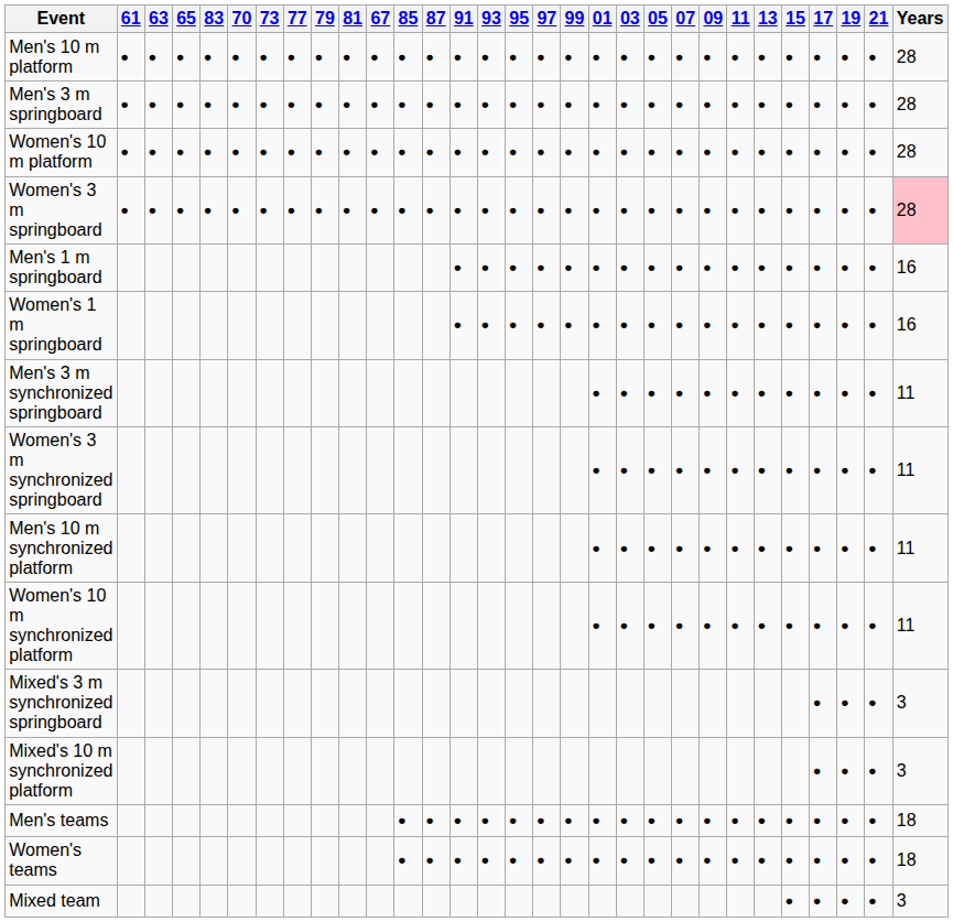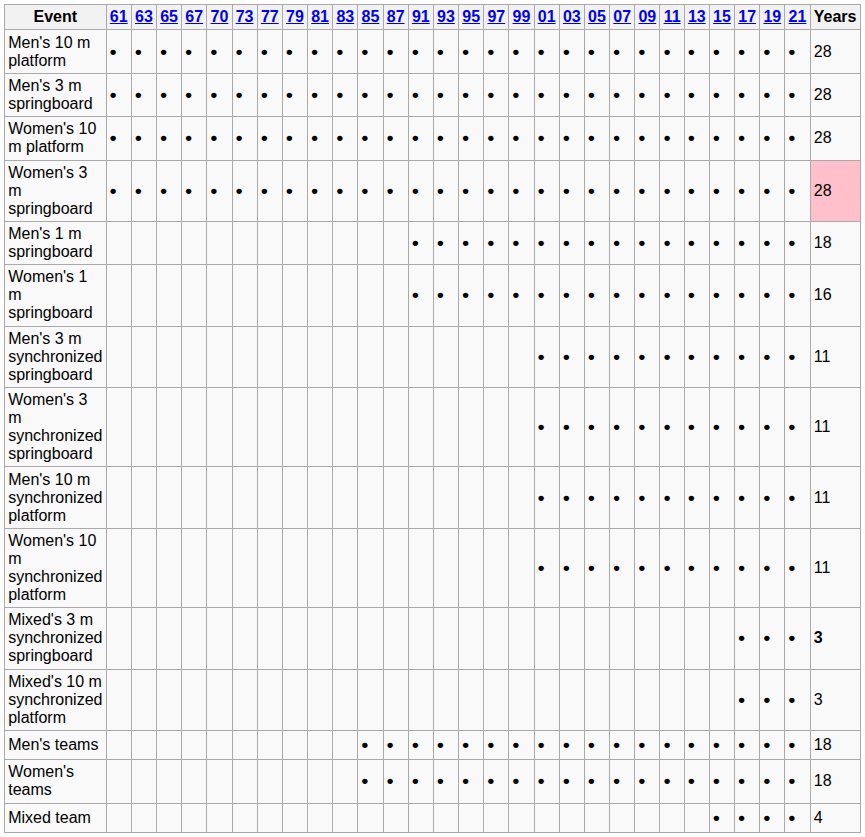 <table class="wikitable">
 <tr>
 <th>Event</th>
 <th><a href='#'>61</a></th>
 <th><a href='#'>63</a></th>
 <th><a href='#'>65</a></th>
-<th><a href='#'>83</a></th>
+<th><a href='#'>67</a></th>
 <th><a href='#'>70</a></th>
 <th><a href='#'>73</a></th>
 <th><a href='#'>77</a></th>
 <th><a href='#'>79</a></th>
 <th><a href='#'>81</a></th>
-<th><a href='#'>67</a></th>
+<th><a href='#'>83</a></th>
 <th><a href='#'>85</a></th>
 <th><a href='#'>87</a></th>
 <th><a href='#'>91</a></th>
 <th><a href='#'>93</a></th>
 <th><a href='#'>95</a></th>
 <th><a href='#'>97</a></th>
 <th><a href='#'>99</a></th>
 <th><a href='#'>01</a></th>
 <th><a href='#'>03</a></th>
 <th><a href='#'>05</a></th>
 <th><a href='#'>07</a></th>
 <th><a href='#'>09</a></th>
 <th><a href='#'>11</a></th>
 <th><a href='#'>13</a></th>
 <th><a href='#'>15</a></th>
 <th><a href='#'>17</a></th>
 <th><a href='#'>19</a></th>
 <th><a href='#'>21</a></th>
 <th>Years</th>
 </tr>
 <tr>
 <td align=left>Men's 10 m platform</td>
 <td><big><strong>•</strong></big></td>
 <td><big><strong>•</strong></big></td>
 <td><big><strong>•</strong></big></td>
 <td><big><strong>•</strong></big></td>
 <td><big><strong>•</strong></big></td>
 <td><big><strong>•</strong></big></td>
 <td><big><strong>•</strong></big></td>
 <td><big><strong>•</strong></big></td>
 <td><big><strong>•</strong></big></td>
 <td><big><strong>•</strong></big></td>
 <td><big><strong>•</strong></big></td>
 <td><big><strong>•</strong></big></td>
 <td><big><strong>•</strong></big></td>
 <td><big><strong>•</strong></big></td>
 <td><big><strong>•</strong></big></td>
 <td><big><strong>•</strong></big></td>
 <td><big><strong>•</strong></big></td>
 <td><big><strong>•</strong></big></td>
 <td><big><strong>•</strong></big></td>
 <td><big><strong>•</strong></big></td>
 <td><big><strong>•</strong></big></td>
 <td><big><strong>•</strong></big></td>
 <td><big><strong>•</strong></big></td>
 <td><big><strong>•</strong></big></td>
 <td><big><strong>•</strong></big></td>
 <td><big><strong>•</strong></big></td>
 <td><big><strong>•</strong></big></td>
 <td><big><strong>•</strong></big></td>
 <td>28</td>
 </tr>
 <tr>
 <td align=left>Men's 3 m springboard</td>
 <td><big><strong>•</strong></big></td>
 <td><big><strong>•</strong></big></td>
 <td><big><strong>•</strong></big></td>
 <td><big><strong>•</strong></big></td>
 <td><big><strong>•</strong></big></td>
 <td><big><strong>•</strong></big></td>
 <td><big><strong>•</strong></big></td>
 <td><big><strong>•</strong></big></td>
 <td><big><strong>•</strong></big></td>
 <td><big><strong>•</strong></big></td>
 <td><big><strong>•</strong></big></td>
 <td><big><strong>•</strong></big></td>
 <td><big><strong>•</strong></big></td>
 <td><big><strong>•</strong></big></td>
 <td><big><strong>•</strong></big></td>
 <td><big><strong>•</strong></big></td>
 <td><big><strong>•</strong></big></td>
 <td><big><strong>•</strong></big></td>
 <td><big><strong>•</strong></big></td>
 <td><big><strong>•</strong></big></td>
 <td><big><strong>•</strong></big></td>
 <td><big><strong>•</strong></big></td>
 <td><big><strong>•</strong></big></td>
 <td><big><strong>•</strong></big></td>
 <td><big><strong>•</strong></big></td>
 <td><big><strong>•</strong></big></td>
 <td><big><strong>•</strong></big></td>
 <td><big><strong>•</strong></big></td>
 <td>28</td>
 </tr>
 <tr>
 <td align=left>Women's 10 m platform</td>
 <td><big><strong>•</strong></big></td>
 <td><big><strong>•</strong></big></td>
 <td><big><strong>•</strong></big></td>
 <td><big><strong>•</strong></big></td>
 <td><big><strong>•</strong></big></td>
 <td><big><strong>•</strong></big></td>
 <td><big><strong>•</strong></big></td>
 <td><big><strong>•</strong></big></td>
 <td><big><strong>•</strong></big></td>
 <td><big><strong>•</strong></big></td>
 <td><big><strong>•</strong></big></td>
 <td><big><strong>•</strong></big></td>
 <td><big><strong>•</strong></big></td>
 <td><big><strong>•</strong></big></td>
 <td><big><strong>•</strong></big></td>
 <td><big><strong>•</strong></big></td>
 <td><big><strong>•</strong></big></td>
 <td><big><strong>•</strong></big></td>
 <td><big><strong>•</strong></big></td>
 <td><big><strong>•</strong></big></td>
 <td><big><strong>•</strong></big></td>
 <td><big><strong>•</strong></big></td>
 <td><big><strong>•</strong></big></td>
 <td><big><strong>•</strong></big></td>
 <td><big><strong>•</strong></big></td>
 <td><big><strong>•</strong></big></td>
 <td><big><strong>•</strong></big></td>
 <td><big><strong>•</strong></big></td>
 <td>28</td>
 </tr>
 <tr>
 <td align=left>Women's 3 m springboard</td>
 <td><big><strong>•</strong></big></td>
 <td><big><strong>•</strong></big></td>
 <td><big><strong>•</strong></big></td>
 <td><big><strong>•</strong></big></td>
 <td><big><strong>•</strong></big></td>
 <td><big><strong>•</strong></big></td>
 <td><big><strong>•</strong></big></td>
 <td><big><strong>•</strong></big></td>
 <td><big><strong>•</strong></big></td>
 <td><big><strong>•</strong></big></td>
 <td><big><strong>•</strong></big></td>
 <td><big><strong>•</strong></big></td>
 <td><big><strong>•</strong></big></td>
 <td><big><strong>•</strong></big></td>
 <td><big><strong>•</strong></big></td>
 <td><big><strong>•</strong></big></td>
 <td><big><strong>•</strong></big></td>
 <td><big><strong>•</strong></big></td>
 <td><big><strong>•</strong></big></td>
 <td><big><strong>•</strong></big></td>
 <td><big><strong>•</strong></big></td>
 <td><big><strong>•</strong></big></td>
 <td><big><strong>•</strong></big></td>
 <td><big><strong>•</strong></big></td>
 <td><big><strong>•</strong></big></td>
 <td><big><strong>•</strong></big></td>
 <td><big><strong>•</strong></big></td>
 <td><big><strong>•</strong></big></td>
 <td style="background: pink;">28</td>
 </tr>
 <tr>
 <td align=left>Men's 1 m springboard</td>
 <td></td>
 <td></td>
 <td></td>
 <td></td>
 <td></td>
 <td></td>
 <td></td>
 <td></td>
 <td></td>
 <td></td>
 <td></td>
 <td></td>
 <td><big><strong>•</strong></big></td>
 <td><big><strong>•</strong></big></td>
 <td><big><strong>•</strong></big></td>
 <td><big><strong>•</strong></big></td>
 <td><big><strong>•</strong></big></td>
 <td><big><strong>•</strong></big></td>
 <td><big><strong>•</strong></big></td>
 <td><big><strong>•</strong></big></td>
 <td><big><strong>•</strong></big></td>
 <td><big><strong>•</strong></big></td>
 <td><big><strong>•</strong></big></td>
 <td><big><strong>•</strong></big></td>
 <td><big><strong>•</strong></big></td>
 <td><big><strong>•</strong></big></td>
 <td><big><strong>•</strong></big></td>
 <td><big><strong>•</strong></big></td>
-<td>16</td>
+<td>18</td>
 </tr>
 <tr>
 <td align=left>Women's 1 m springboard</td>
 <td></td>
 <td></td>
 <td></td>
 <td></td>
 <td></td>
 <td></td>
 <td></td>
 <td></td>
 <td></td>
 <td></td>
 <td></td>
 <td></td>
 <td><big><strong>•</strong></big></td>
 <td><big><strong>•</strong></big></td>
 <td><big><strong>•</strong></big></td>
 <td><big><strong>•</strong></big></td>
 <td><big><strong>•</strong></big></td>
 <td><big><strong>•</strong></big></td>
 <td><big><strong>•</strong></big></td>
 <td><big><strong>•</strong></big></td>
 <td><big><strong>•</strong></big></td>
 <td><big><strong>•</strong></big></td>
 <td><big><strong>•</strong></big></td>
 <td><big><strong>•</strong></big></td>
 <td><big><strong>•</strong></big></td>
 <td><big><strong>•</strong></big></td>
 <td><big><strong>•</strong></big></td>
 <td><big><strong>•</strong></big></td>
 <td>16</td>
 </tr>
 <tr>
 <td align=left>Men's 3 m synchronized springboard</td>
 <td></td>
 <td></td>
 <td></td>
 <td></td>
 <td></td>
 <td></td>
 <td></td>
 <td></td>
 <td></td>
 <td></td>
 <td></td>
 <td></td>
 <td></td>
 <td></td>
 <td></td>
 <td></td>
 <td></td>
 <td><big><strong>•</strong></big></td>
 <td><big><strong>•</strong></big></td>
 <td><big><strong>•</strong></big></td>
 <td><big><strong>•</strong></big></td>
 <td><big><strong>•</strong></big></td>
 <td><big><strong>•</strong></big></td>
 <td><big><strong>•</strong></big></td>
 <td><big><strong>•</strong></big></td>
 <td><big><strong>•</strong></big></td>
 <td><big><strong>•</strong></big></td>
 <td><big><strong>•</strong></big></td>
 <td>11</td>
 </tr>
 <tr>
 <td align=left>Women's 3 m synchronized springboard</td>
 <td></td>
 <td></td>
 <td></td>
 <td></td>
 <td></td>
 <td></td>
 <td></td>
 <td></td>
 <td></td>
 <td></td>
 <td></td>
 <td></td>
 <td></td>
 <td></td>
 <td></td>
 <td></td>
 <td></td>
 <td><big><strong>•</strong></big></td>
 <td><big><strong>•</strong></big></td>
 <td><big><strong>•</strong></big></td>
 <td><big><strong>•</strong></big></td>
 <td><big><strong>•</strong></big></td>
 <td><big><strong>•</strong></big></td>
 <td><big><strong>•</strong></big></td>
 <td><big><strong>•</strong></big></td>
 <td><big><strong>•</strong></big></td>
 <td><big><strong>•</strong></big></td>
 <td><big><strong>•</strong></big></td>
 <td>11</td>
 </tr>
 <tr>
 <td align=left>Men's 10 m synchronized platform</td>
 <td></td>
 <td></td>
 <td></td>
 <td></td>
 <td></td>
 <td></td>
 <td></td>
 <td></td>
 <td></td>
 <td></td>
 <td></td>
 <td></td>
 <td></td>
 <td></td>
 <td></td>
 <td></td>
 <td></td>
 <td><big><strong>•</strong></big></td>
 <td><big><strong>•</strong></big></td>
 <td><big><strong>•</strong></big></td>
 <td><big><strong>•</strong></big></td>
 <td><big><strong>•</strong></big></td>
 <td><big><strong>•</strong></big></td>
 <td><big><strong>•</strong></big></td>
 <td><big><strong>•</strong></big></td>
 <td><big><strong>•</strong></big></td>
 <td><big><strong>•</strong></big></td>
 <td><big><strong>•</strong></big></td>
 <td>11</td>
 </tr>
 <tr>
 <td align=left>Women's 10 m synchronized platform</td>
 <td></td>
 <td></td>
 <td></td>
 <td></td>
 <td></td>
 <td></td>
 <td></td>
 <td></td>
 <td></td>
 <td></td>
 <td></td>
 <td></td>
 <td></td>
 <td></td>
 <td></td>
 <td></td>
 <td></td>
 <td><big><strong>•</strong></big></td>
 <td><big><strong>•</strong></big></td>
 <td><big><strong>•</strong></big></td>
 <td><big><strong>•</strong></big></td>
 <td><big><strong>•</strong></big></td>
 <td><big><strong>•</strong></big></td>
 <td><big><strong>•</strong></big></td>
 <td><big><strong>•</strong></big></td>
 <td><big><strong>•</strong></big></td>
 <td><big><strong>•</strong></big></td>
 <td><big><strong>•</strong></big></td>
 <td>11</td>
 </tr>
 <tr>
 <td align=left>Mixed's 3 m synchronized springboard</td>
 <td></td>
 <td></td>
 <td></td>
 <td></td>
 <td></td>
 <td></td>
 <td></td>
 <td></td>
 <td></td>
 <td></td>
 <td></td>
 <td></td>
 <td></td>
 <td></td>
 <td></td>
 <td></td>
 <td></td>
 <td></td>
 <td></td>
 <td></td>
 <td></td>
 <td></td>
 <td></td>
 <td></td>
 <td></td>
 <td><big><strong>•</strong></big></td>
 <td><big><strong>•</strong></big></td>
 <td><big><strong>•</strong></big></td>
-<td>3</td>
+<td><strong>3</strong></td>
 </tr>
 <tr>
 <td align=left>Mixed's 10 m synchronized platform</td>
 <td></td>
 <td></td>
 <td></td>
 <td></td>
 <td></td>
 <td></td>
 <td></td>
 <td></td>
 <td></td>
 <td></td>
 <td></td>
 <td></td>
 <td></td>
 <td></td>
 <td></td>
 <td></td>
 <td></td>
 <td></td>
 <td></td>
 <td></td>
 <td></td>
 <td></td>
 <td></td>
 <td></td>
 <td></td>
 <td><big><strong>•</strong></big></td>
 <td><big><strong>•</strong></big></td>
 <td><big><strong>•</strong></big></td>
 <td>3</td>
 </tr>
 <tr>
 <td align=left>Men's teams</td>
 <td></td>
 <td></td>
 <td></td>
 <td></td>
 <td></td>
 <td></td>
 <td></td>
 <td></td>
 <td></td>
 <td></td>
 <td><big><strong>•</strong></big></td>
 <td><big><strong>•</strong></big></td>
 <td><big><strong>•</strong></big></td>
 <td><big><strong>•</strong></big></td>
 <td><big><strong>•</strong></big></td>
 <td><big><strong>•</strong></big></td>
 <td><big><strong>•</strong></big></td>
 <td><big><strong>•</strong></big></td>
 <td><big><strong>•</strong></big></td>
 <td><big><strong>•</strong></big></td>
 <td><big><strong>•</strong></big></td>
 <td><big><strong>•</strong></big></td>
 <td><big><strong>•</strong></big></td>
 <td><big><strong>•</strong></big></td>
 <td><big><strong>•</strong></big></td>
 <td><big><strong>•</strong></big></td>
 <td><big><strong>•</strong></big></td>
 <td><big><strong>•</strong></big></td>
 <td>18</td>
 </tr>
 <tr>
 <td align=left>Women's teams</td>
 <td></td>
 <td></td>
 <td></td>
 <td></td>
 <td></td>
 <td></td>
 <td></td>
 <td></td>
 <td></td>
 <td></td>
 <td><big><strong>•</strong></big></td>
 <td><big><strong>•</strong></big></td>
 <td><big><strong>•</strong></big></td>
 <td><big><strong>•</strong></big></td>
 <td><big><strong>•</strong></big></td>
 <td><big><strong>•</strong></big></td>
 <td><big><strong>•</strong></big></td>
 <td><big><strong>•</strong></big></td>
 <td><big><strong>•</strong></big></td>
 <td><big><strong>•</strong></big></td>
 <td><big><strong>•</strong></big></td>
 <td><big><strong>•</strong></big></td>
 <td><big><strong>•</strong></big></td>
 <td><big><strong>•</strong></big></td>
 <td><big><strong>•</strong></big></td>
 <td><big><strong>•</strong></big></td>
 <td><big><strong>•</strong></big></td>
 <td><big><strong>•</strong></big></td>
 <td>18</td>
 </tr>
 <tr>
 <td>Mixed team</td>
 <td></td>
 <td></td>
 <td></td>
 <td></td>
 <td></td>
 <td></td>
 <td></td>
 <td></td>
 <td></td>
 <td></td>
 <td></td>
 <td></td>
 <td></td>
 <td></td>
 <td></td>
 <td></td>
 <td></td>
 <td></td>
 <td></td>
 <td></td>
 <td></td>
 <td></td>
 <td></td>
 <td></td>
 <td><big><strong>•</strong></big></td>
 <td><big><strong>•</strong></big></td>
 <td><big><strong>•</strong></big></td>
 <td><big><strong>•</strong></big></td>
-<td>3</td>
+<td>4</td>
 </tr>
 </table>
